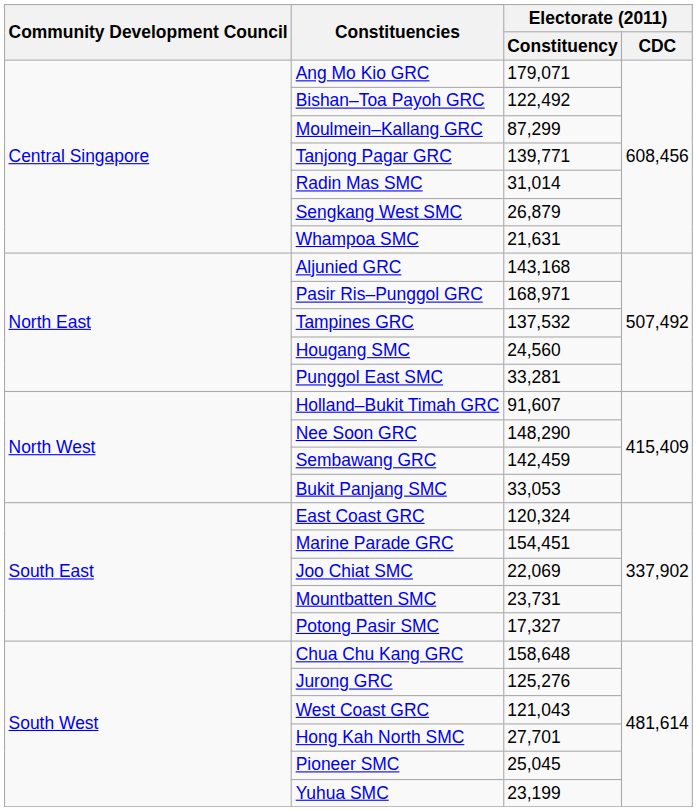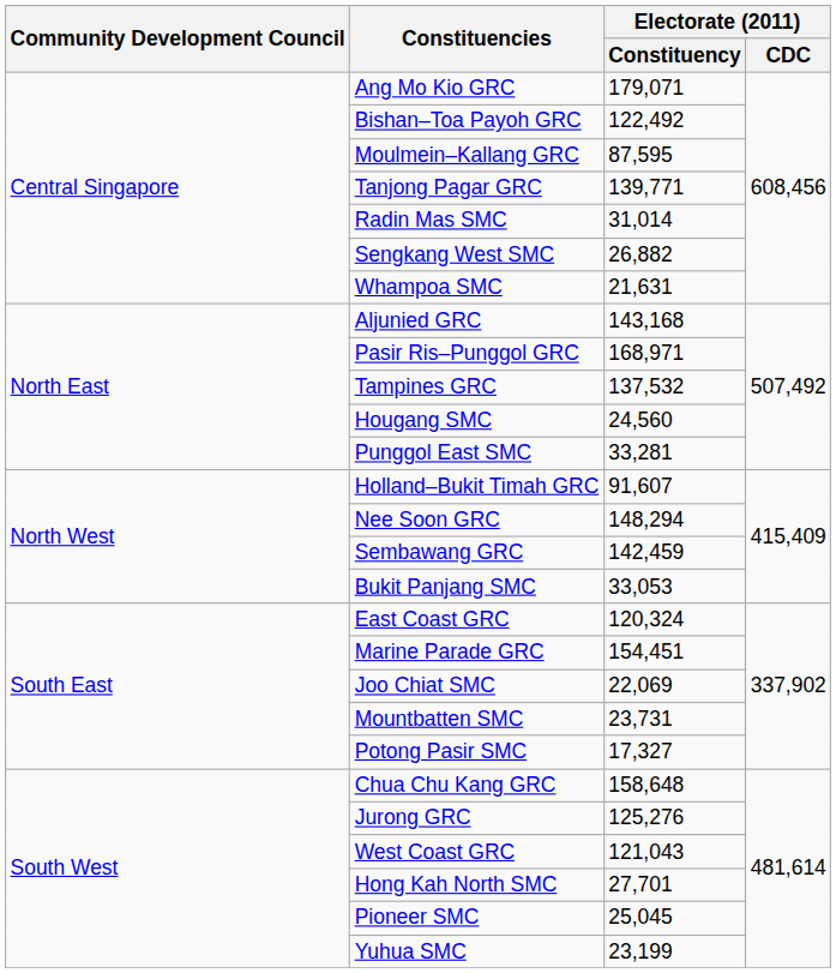 <table class="wikitable">
 <tr>
 <th rowspan="2">Community Development Council</th>
 <th rowspan="2">Constituencies</th>
 <th colspan="2">Electorate (2011)</th>
 </tr>
 <tr>
 <th>Constituency</th>
 <th>CDC</th>
 </tr>
 <tr>
 <td rowspan="7"><a href='#'>Central Singapore</a></td>
 <td><a href='#'>Ang Mo Kio GRC</a></td>
 <td>179,071</td>
 <td rowspan="7">608,456</td>
 </tr>
 <tr>
 <td><a href='#'>Bishan–Toa Payoh GRC</a></td>
 <td>122,492</td>
 </tr>
 <tr>
 <td><a href='#'>Moulmein–Kallang GRC</a></td>
-<td>87,299</td>
+<td>87,595</td>
 </tr>
 <tr>
 <td><a href='#'>Tanjong Pagar GRC</a></td>
 <td>139,771</td>
 </tr>
 <tr>
 <td><a href='#'>Radin Mas SMC</a></td>
 <td>31,014</td>
 </tr>
 <tr>
 <td><a href='#'>Sengkang West SMC</a></td>
-<td>26,879</td>
+<td>26,882</td>
 </tr>
 <tr>
 <td><a href='#'>Whampoa SMC</a></td>
 <td>21,631</td>
 </tr>
 <tr>
 <td rowspan="5"><a href='#'>North East</a></td>
 <td><a href='#'>Aljunied GRC</a></td>
 <td>143,168</td>
 <td rowspan="5">507,492</td>
 </tr>
 <tr>
 <td><a href='#'>Pasir Ris–Punggol GRC</a></td>
 <td>168,971</td>
 </tr>
 <tr>
 <td><a href='#'>Tampines GRC</a></td>
 <td>137,532</td>
 </tr>
 <tr>
 <td><a href='#'>Hougang SMC</a></td>
 <td>24,560</td>
 </tr>
 <tr>
 <td><a href='#'>Punggol East SMC</a></td>
 <td>33,281</td>
 </tr>
 <tr>
 <td rowspan="4"><a href='#'>North West</a></td>
 <td><a href='#'>Holland–Bukit Timah GRC</a></td>
 <td>91,607</td>
 <td rowspan="4">415,409</td>
 </tr>
 <tr>
 <td><a href='#'>Nee Soon GRC</a></td>
-<td>148,290</td>
+<td>148,294</td>
 </tr>
 <tr>
 <td><a href='#'>Sembawang GRC</a></td>
 <td>142,459</td>
 </tr>
 <tr>
 <td><a href='#'>Bukit Panjang SMC</a></td>
 <td>33,053</td>
 </tr>
 <tr>
 <td rowspan="5"><a href='#'>South East</a></td>
 <td><a href='#'>East Coast GRC</a></td>
 <td>120,324</td>
 <td rowspan="5">337,902</td>
 </tr>
 <tr>
 <td><a href='#'>Marine Parade GRC</a></td>
 <td>154,451</td>
 </tr>
 <tr>
 <td><a href='#'>Joo Chiat SMC</a></td>
 <td>22,069</td>
 </tr>
 <tr>
 <td><a href='#'>Mountbatten SMC</a></td>
 <td>23,731</td>
 </tr>
 <tr>
 <td><a href='#'>Potong Pasir SMC</a></td>
 <td>17,327</td>
 </tr>
 <tr>
 <td rowspan="6"><a href='#'>South West</a></td>
 <td><a href='#'>Chua Chu Kang GRC</a></td>
 <td>158,648</td>
 <td rowspan="6">481,614</td>
 </tr>
 <tr>
 <td><a href='#'>Jurong GRC</a></td>
 <td>125,276</td>
 </tr>
 <tr>
 <td><a href='#'>West Coast GRC</a></td>
 <td>121,043</td>
 </tr>
 <tr>
 <td><a href='#'>Hong Kah North SMC</a></td>
 <td>27,701</td>
 </tr>
 <tr>
 <td><a href='#'>Pioneer SMC</a></td>
 <td>25,045</td>
 </tr>
 <tr>
 <td><a href='#'>Yuhua SMC</a></td>
 <td>23,199</td>
 </tr>
 </table>
